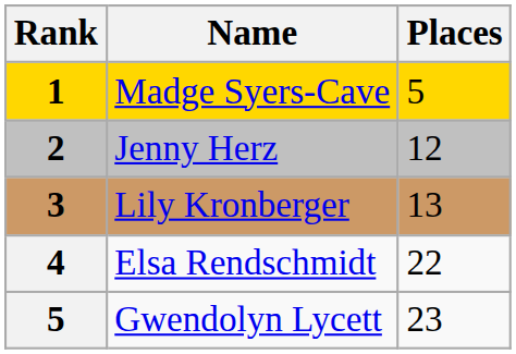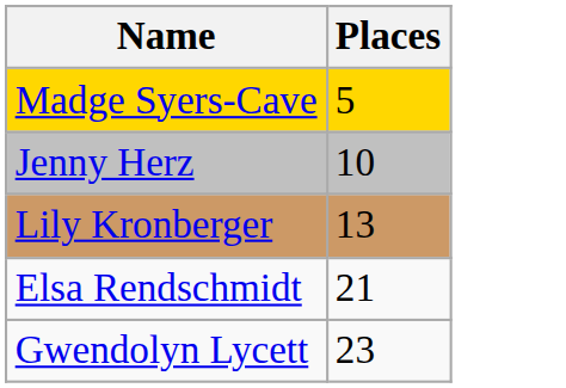 <table class="wikitable">
 <tr>
-<th>Rank</th>
 <th>Name</th>
 <th>Places</th>
 </tr>
 <tr bgcolor=gold>
-<td align=center><strong>1</strong></td>
 <td> <a href='#'>Madge Syers-Cave</a></td>
 <td>5</td>
 </tr>
 <tr bgcolor=silver>
-<td align=center><strong>2</strong></td>
 <td> <a href='#'>Jenny Herz</a></td>
-<td>12</td>
+<td>10</td>
 </tr>
 <tr bgcolor=cc9966>
-<td align=center><strong>3</strong></td>
 <td> <a href='#'>Lily Kronberger</a></td>
 <td>13</td>
 </tr>
 <tr>
-<th>4</th>
 <td> <a href='#'>Elsa Rendschmidt</a></td>
-<td>22</td>
+<td>21</td>
 </tr>
 <tr>
-<th>5</th>
 <td> <a href='#'>Gwendolyn Lycett</a></td>
 <td>23</td>
 </tr>
 </table>
